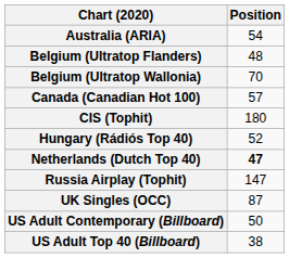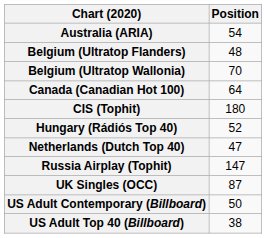 <table class="wikitable sortable plainrowheaders" style="text-align:center">
 <tr>
 <th scope="col">Chart (2020)</th>
 <th scope="col">Position</th>
 </tr>
 <tr>
 <th scope="row">Australia (ARIA)</th>
 <td>54</td>
 </tr>
 <tr>
 <th scope="row">Belgium (Ultratop Flanders)</th>
 <td>48</td>
 </tr>
 <tr>
 <th scope="row">Belgium (Ultratop Wallonia)</th>
 <td>70</td>
 </tr>
 <tr>
 <th scope="row">Canada (Canadian Hot 100)</th>
-<td>57</td>
+<td>64</td>
 </tr>
 <tr>
 <th scope="row">CIS (Tophit)</th>
 <td>180</td>
 </tr>
 <tr>
 <th scope="row">Hungary (Rádiós Top 40)</th>
 <td>52</td>
 </tr>
 <tr>
 <th scope="row">Netherlands (Dutch Top 40)</th>
-<td><strong>47</strong></td>
+<td>47</td>
 </tr>
 <tr>
 <th scope="row">Russia Airplay (Tophit)</th>
 <td>147</td>
 </tr>
 <tr>
 <th scope="row">UK Singles (OCC)</th>
 <td>87</td>
 </tr>
 <tr>
 <th scope="row">US Adult Contemporary (<em>Billboard</em>)</th>
 <td>50</td>
 </tr>
 <tr>
 <th scope="row">US Adult Top 40 (<em>Billboard</em>)</th>
 <td>38</td>
 </tr>
 </table>
